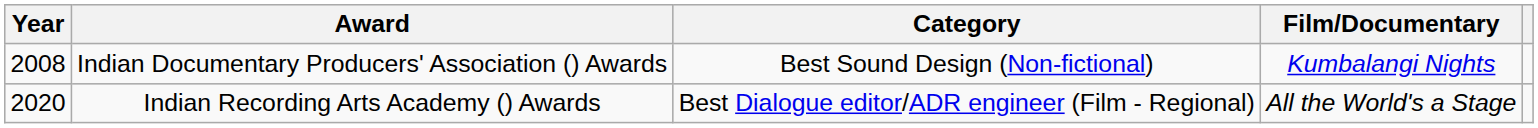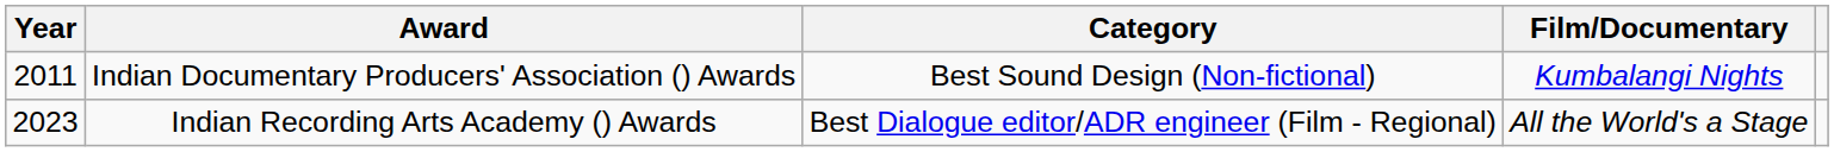 <table class="wikitable" width="auto" style="text-align: center">
 <tr>
 <th>Year</th>
 <th>Award</th>
 <th>Category</th>
 <th>Film/Documentary</th>
 <th></th>
 </tr>
 <tr>
-<td>2008</td>
+<td>2011</td>
 <td>Indian Documentary Producers' Association () Awards</td>
 <td>Best Sound Design (<a href='#'>Non-fictional</a>)</td>
 <td><em><a href='#'>Kumbalangi Nights</a></em></td>
 <td></td>
 </tr>
 <tr>
-<td>2020</td>
+<td>2023</td>
 <td>Indian Recording Arts Academy () Awards</td>
 <td>Best <a href='#'>Dialogue editor</a>/<a href='#'>ADR engineer</a> (Film - Regional)</td>
 <td><em>All the World's a Stage</em></td>
 <td></td>
 </tr>
 </table>
